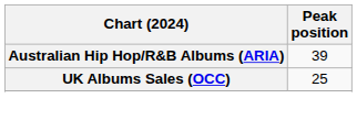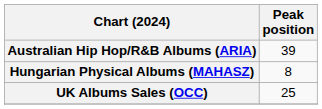 <table class="wikitable sortable plainrowheaders" style="text-align:center">
 <tr>
 <th scope="col">Chart (2024)</th>
 <th scope="col">Peak<br>position</th>
 </tr>
 <tr>
 <th scope="row">Australian Hip Hop/R&B Albums (<a href='#'>ARIA</a>)</th>
 <td>39</td>
 </tr>
 <tr>
+<th scope="row">Hungarian Physical Albums (<a href='#'>MAHASZ</a>)</th>
+<td>8</td>
+</tr>
+<tr>
 <th scope="row">UK Albums Sales (<a href='#'>OCC</a>)</th>
 <td>25</td>
 </tr>
 <tr>
 </tr>
 <tr>
 </tr>
 </table>
